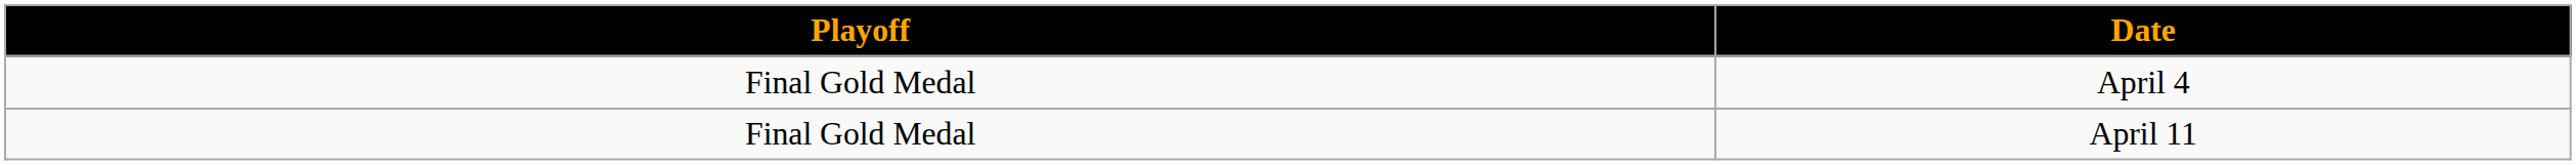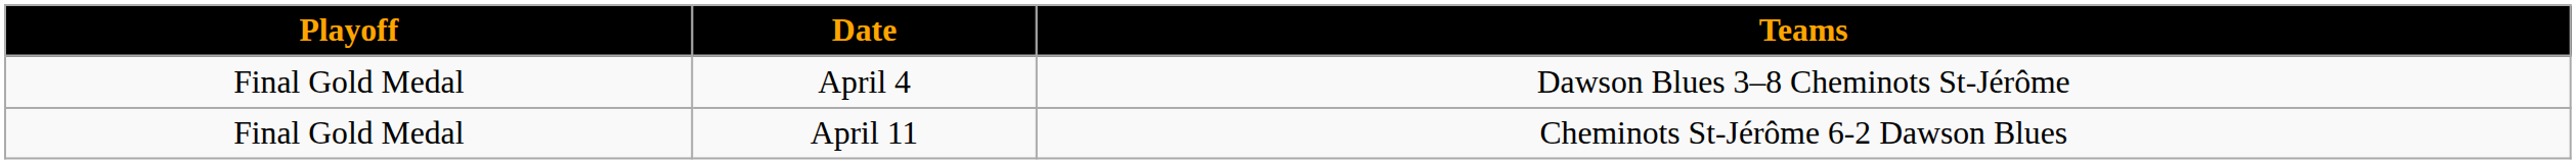 <table class="wikitable" width="80%">
 <tr align="center">
 <th style="background:black;color:orange;">Playoff</th>
 <th style="background:black;color:orange;">Date</th>
+<th style="background:black;color:orange;">Teams</th>
 </tr>
 <tr align="center" bgcolor="">
 <td>Final Gold Medal </td>
 <td>April 4</td>
+<td>Dawson Blues 3–8 Cheminots St-Jérôme</td>
 </tr>
 <tr align="center" bgcolor="">
 <td>Final Gold Medal </td>
 <td>April 11</td>
+<td>Cheminots St-Jérôme 6-2 Dawson Blues</td>
 </tr>
 </table>
